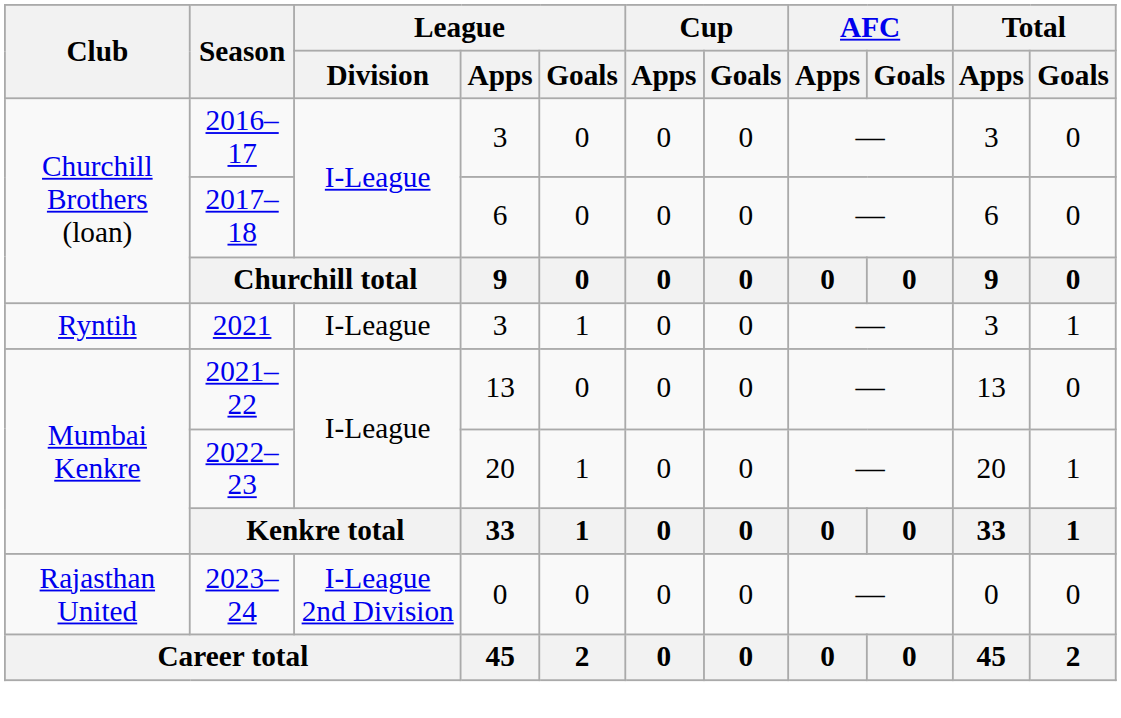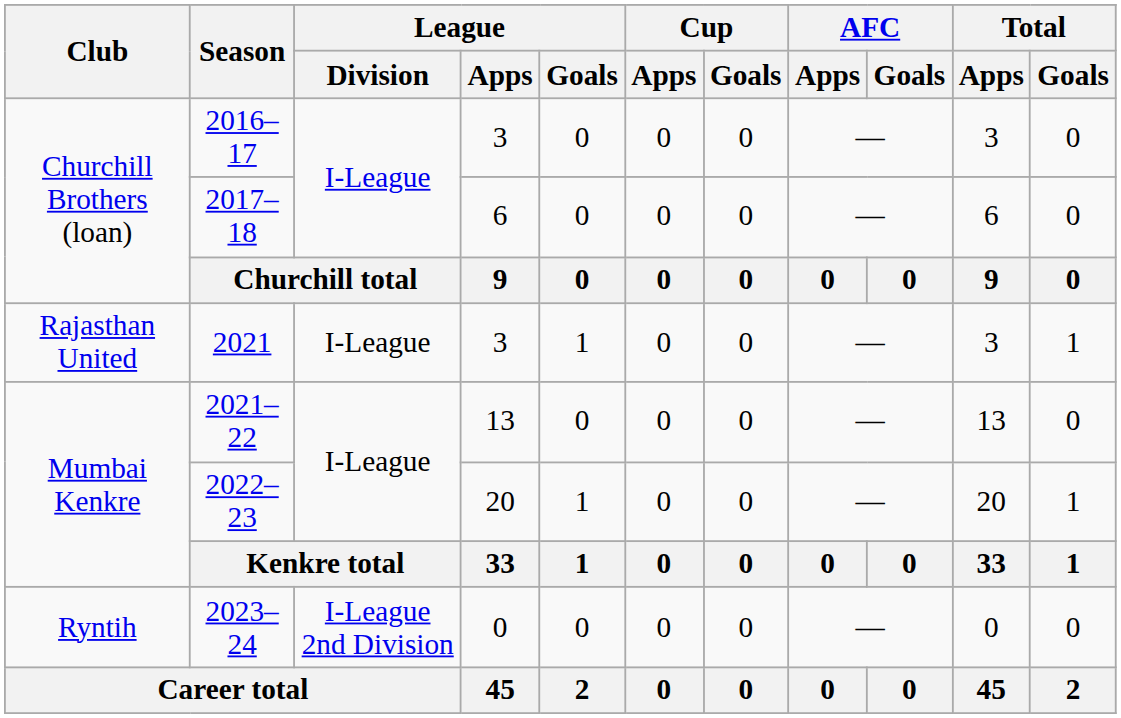 <table class="wikitable" style="text-align: center;">
 <tr>
 <th rowspan="2">Club</th>
 <th rowspan="2">Season</th>
 <th colspan="3">League</th>
 <th colspan="2">Cup</th>
 <th colspan="2"><a href='#'>AFC</a></th>
 <th colspan="2">Total</th>
 </tr>
 <tr>
 <th>Division</th>
 <th>Apps</th>
 <th>Goals</th>
 <th>Apps</th>
 <th>Goals</th>
 <th>Apps</th>
 <th>Goals</th>
 <th>Apps</th>
 <th>Goals</th>
 </tr>
 <tr>
 <td rowspan="3"><a href='#'>Churchill Brothers</a> (loan)</td>
 <td><a href='#'>2016–17</a></td>
 <td rowspan="2"><a href='#'>I-League</a></td>
 <td>3</td>
 <td>0</td>
 <td>0</td>
 <td>0</td>
 <td colspan="2">—</td>
 <td>3</td>
 <td>0</td>
 </tr>
 <tr>
 <td><a href='#'>2017–18</a></td>
 <td>6</td>
 <td>0</td>
 <td>0</td>
 <td>0</td>
 <td colspan="2">—</td>
 <td>6</td>
 <td>0</td>
 </tr>
 <tr>
 <th colspan="2">Churchill total</th>
 <th>9</th>
 <th>0</th>
 <th>0</th>
 <th>0</th>
 <th>0</th>
 <th>0</th>
 <th>9</th>
 <th>0</th>
 </tr>
 <tr>
-<td rowspan="1"><a href='#'>Ryntih</a></td>
+<td rowspan="1"><a href='#'>Rajasthan United</a></td>
 <td><a href='#'>2021</a></td>
 <td rowspan="1">I-League</td>
 <td>3</td>
 <td>1</td>
 <td>0</td>
 <td>0</td>
 <td colspan="2">—</td>
 <td>3</td>
 <td>1</td>
 </tr>
 <tr>
 <td rowspan="3"><a href='#'>Mumbai Kenkre</a></td>
 <td><a href='#'>2021–22</a></td>
 <td rowspan="2">I-League</td>
 <td>13</td>
 <td>0</td>
 <td>0</td>
 <td>0</td>
 <td colspan="2">—</td>
 <td>13</td>
 <td>0</td>
 </tr>
 <tr>
 <td><a href='#'>2022–23</a></td>
 <td>20</td>
 <td>1</td>
 <td>0</td>
 <td>0</td>
 <td colspan="2">—</td>
 <td>20</td>
 <td>1</td>
 </tr>
 <tr>
 <th colspan="2">Kenkre total</th>
 <th>33</th>
 <th>1</th>
 <th>0</th>
 <th>0</th>
 <th>0</th>
 <th>0</th>
 <th>33</th>
 <th>1</th>
 </tr>
 <tr>
-<td rowspan="1"><a href='#'>Rajasthan United</a></td>
+<td rowspan="1"><a href='#'>Ryntih</a></td>
 <td><a href='#'>2023–24</a></td>
 <td rowspan="1"><a href='#'>I-League 2nd Division</a></td>
 <td>0</td>
 <td>0</td>
 <td>0</td>
 <td>0</td>
 <td colspan="2">—</td>
 <td>0</td>
 <td>0</td>
 </tr>
 <tr>
 <th colspan="3">Career total</th>
 <th>45</th>
 <th>2</th>
 <th>0</th>
 <th>0</th>
 <th>0</th>
 <th>0</th>
 <th>45</th>
 <th>2</th>
 </tr>
 </table>
